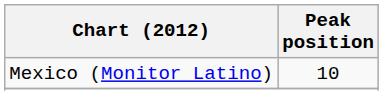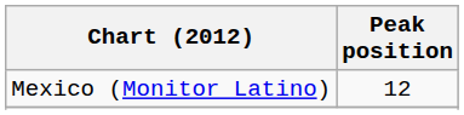 <table class="wikitable sortable">
 <tr>
 <th>Chart (2012)</th>
 <th>Peak<br>position</th>
 </tr>
 <tr>
 <td>Mexico (<a href='#'>Monitor Latino</a>)</td>
-<td align="center">10</td>
+<td align="center">12</td>
 </tr>
 <tr>
 </tr>
 <tr>
 </tr>
 <tr>
 </tr>
 </table>
